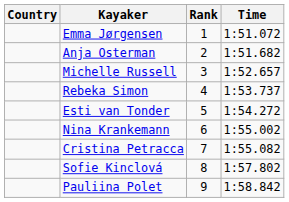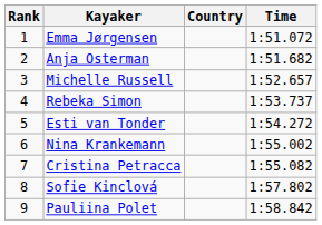 <table class="wikitable" style="text-align:center">
 <tr>
+<th>Rank</th>
+<th>Kayaker</th>
 <th>Country</th>
-<th>Kayaker</th>
-<th>Rank</th>
 <th>Time</th>
 </tr>
 <tr>
+<td>1</td>
+<td align="left"><a href='#'>Emma Jørgensen</a></td>
 <td align="left"></td>
-<td align="left"><a href='#'>Emma Jørgensen</a></td>
-<td>1</td>
 <td>1:51.072</td>
 </tr>
 <tr>
+<td>2</td>
+<td align="left"><a href='#'>Anja Osterman</a></td>
 <td align="left"></td>
-<td align="left"><a href='#'>Anja Osterman</a></td>
-<td>2</td>
 <td>1:51.682</td>
 </tr>
 <tr>
+<td>3</td>
+<td align="left"><a href='#'>Michelle Russell</a></td>
 <td align="left"></td>
-<td align="left"><a href='#'>Michelle Russell</a></td>
-<td>3</td>
 <td>1:52.657</td>
 </tr>
 <tr>
+<td>4</td>
+<td align="left"><a href='#'>Rebeka Simon</a></td>
 <td align="left"></td>
-<td align="left"><a href='#'>Rebeka Simon</a></td>
-<td>4</td>
 <td>1:53.737</td>
 </tr>
 <tr>
+<td>5</td>
+<td align="left"><a href='#'>Esti van Tonder</a></td>
 <td align="left"></td>
-<td align="left"><a href='#'>Esti van Tonder</a></td>
-<td>5</td>
 <td>1:54.272</td>
 </tr>
 <tr>
+<td>6</td>
+<td align="left"><a href='#'>Nina Krankemann</a></td>
 <td align="left"></td>
-<td align="left"><a href='#'>Nina Krankemann</a></td>
-<td>6</td>
 <td>1:55.002</td>
 </tr>
 <tr>
+<td>7</td>
+<td align="left"><a href='#'>Cristina Petracca</a></td>
 <td align="left"></td>
-<td align="left"><a href='#'>Cristina Petracca</a></td>
-<td>7</td>
 <td>1:55.082</td>
 </tr>
 <tr>
+<td>8</td>
+<td align="left"><a href='#'>Sofie Kinclová</a></td>
 <td align="left"></td>
-<td align="left"><a href='#'>Sofie Kinclová</a></td>
-<td>8</td>
 <td>1:57.802</td>
 </tr>
 <tr>
+<td>9</td>
+<td align="left"><a href='#'>Pauliina Polet</a></td>
 <td align="left"></td>
-<td align="left"><a href='#'>Pauliina Polet</a></td>
-<td>9</td>
 <td>1:58.842</td>
 </tr>
 </table>
